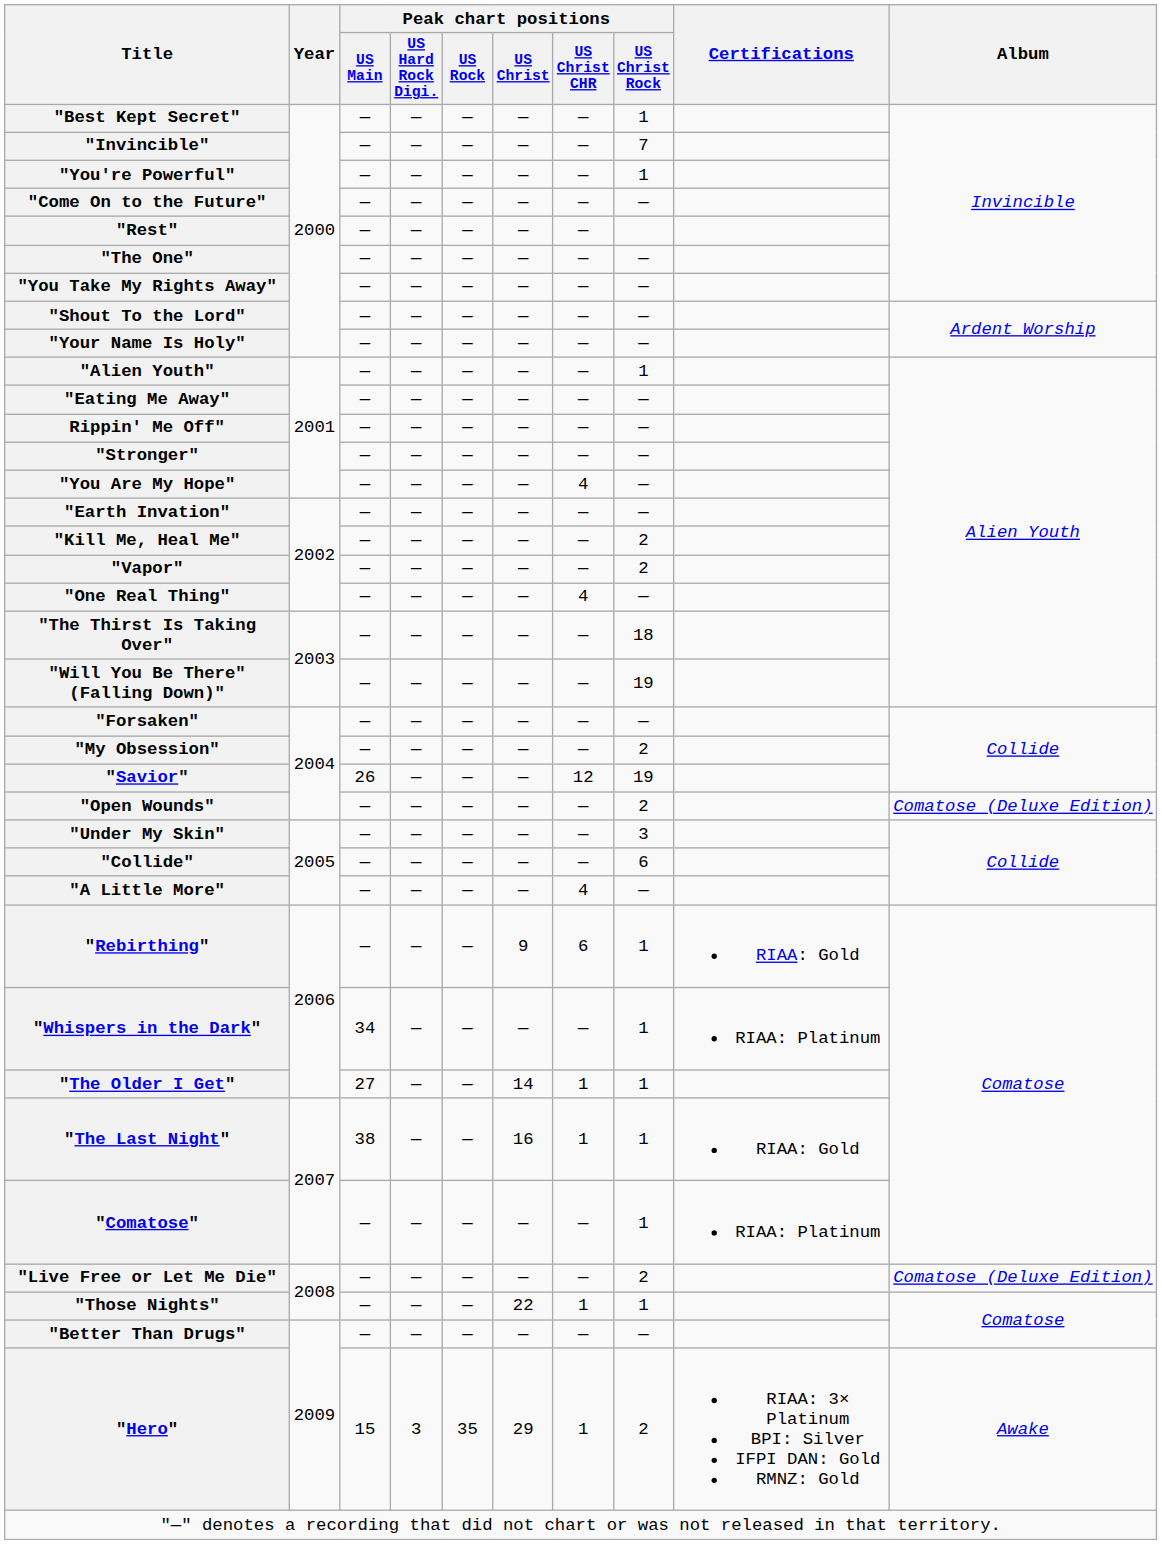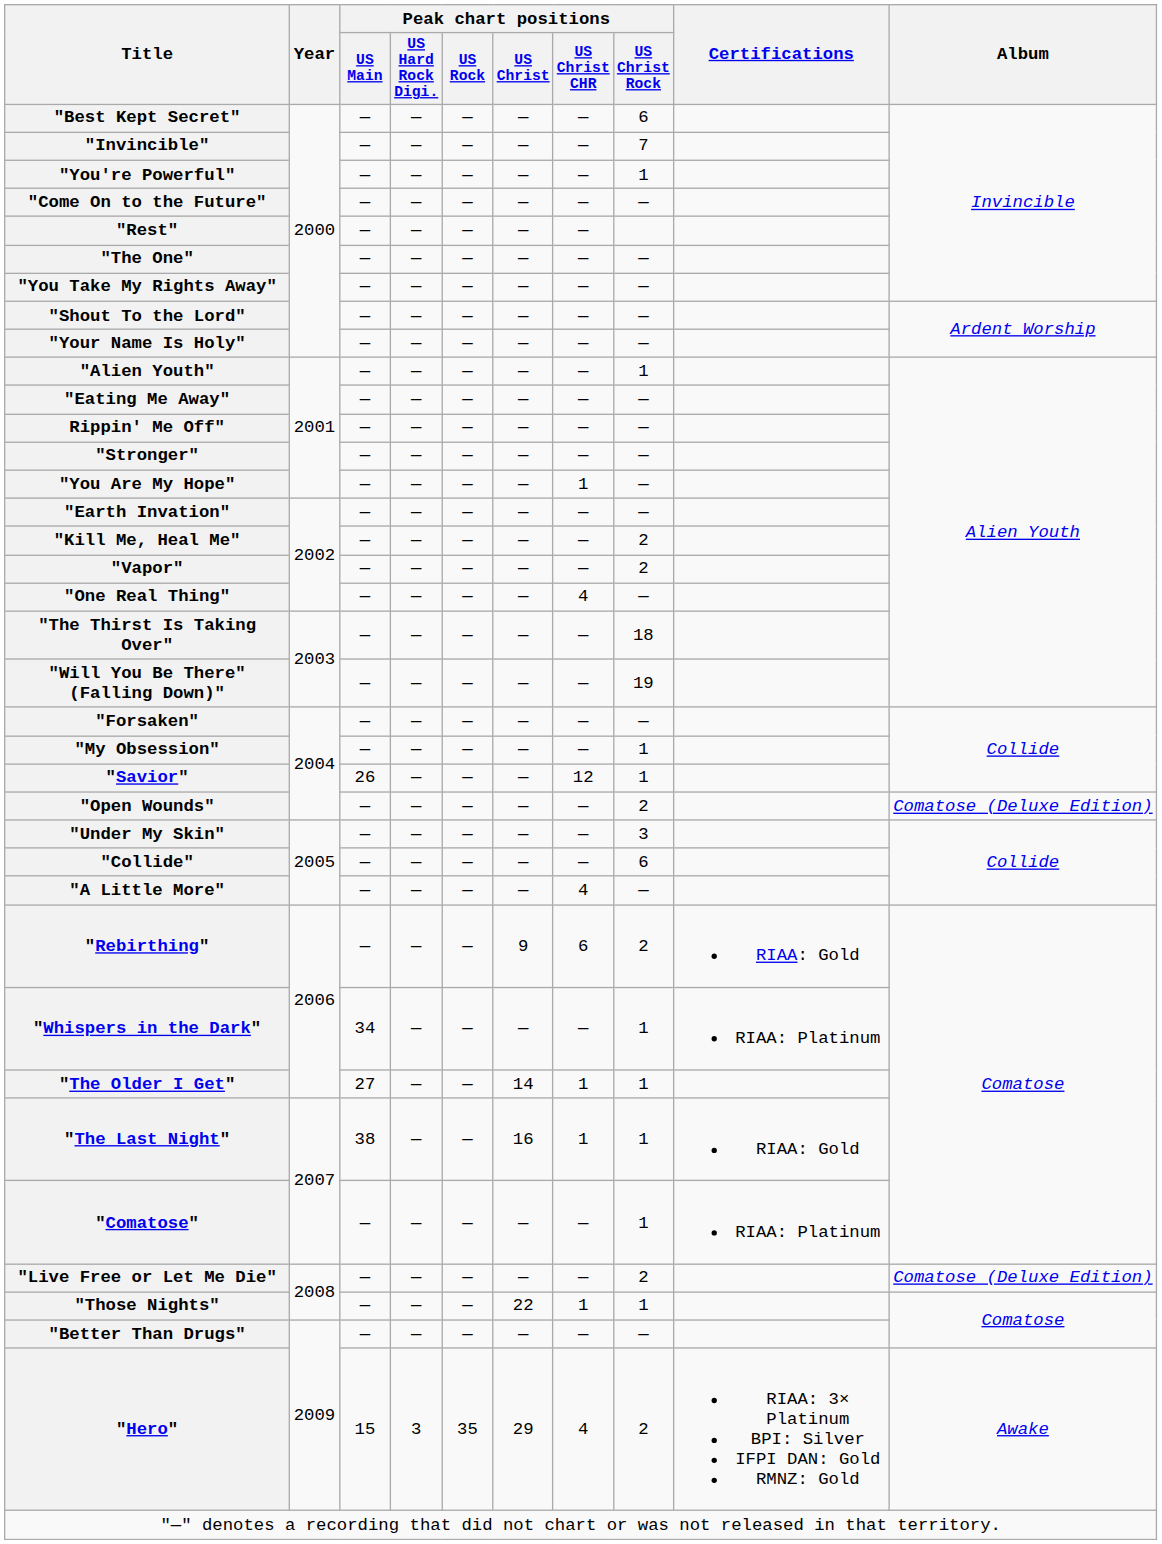 <table class="wikitable plainrowheaders" style="text-align:center;">
 <tr>
 <th rowspan="2" scope="col" style="width:16em;">Title</th>
 <th rowspan="2" scope="col">Year</th>
 <th colspan="6" scope="col">Peak chart positions</th>
 <th rowspan="2" scope="col" style="width:12em;"><a href='#'>Certifications</a></th>
 <th rowspan="2" scope="col">Album</th>
 </tr>
 <tr>
 <th scope="col" style="width:3em;font-size:85%;"><a href='#'>US<br>Main</a><br></th>
 <th scope="col" style="width:3em;font-size:85%;"><a href='#'>US<br>Hard<br>Rock<br>Digi.</a></th>
 <th scope="col" style="width:3em;font-size:85%;"><a href='#'>US<br>Rock</a><br></th>
 <th scope="col" style="width:3em;font-size:85%;"><a href='#'>US<br>Christ</a><br></th>
 <th scope="col" style="width:3em;font-size:85%;"><a href='#'>US<br>Christ<br>CHR</a><br></th>
 <th scope="col" style="width:3em;font-size:85%;"><a href='#'>US<br>Christ<br>Rock</a><br></th>
 </tr>
 <tr>
 <th scope="row">"Best Kept Secret"</th>
 <td rowspan="9">2000</td>
 <td>—</td>
 <td>—</td>
 <td>—</td>
 <td>—</td>
 <td>—</td>
-<td>1</td>
+<td>6</td>
 <td></td>
 <td rowspan="7"><em><a href='#'>Invincible</a></em></td>
 </tr>
 <tr>
 <th scope="row">"Invincible"</th>
 <td>—</td>
 <td>—</td>
 <td>—</td>
 <td>—</td>
 <td>—</td>
 <td>7</td>
 <td></td>
 </tr>
 <tr>
 <th scope="row">"You're Powerful"</th>
 <td>—</td>
 <td>—</td>
 <td>—</td>
 <td>—</td>
 <td>—</td>
 <td>1</td>
 <td></td>
 </tr>
 <tr>
 <th scope="row">"Come On to the Future"</th>
 <td>—</td>
 <td>—</td>
 <td>—</td>
 <td>—</td>
 <td>—</td>
 <td>—</td>
 <td></td>
 </tr>
 <tr>
 <th scope="row">"Rest"</th>
 <td>—</td>
 <td>—</td>
 <td>—</td>
 <td>—</td>
 <td>—</td>
 <td></td>
 </tr>
 <tr>
 <th scope="row">"The One"</th>
 <td>—</td>
 <td>—</td>
 <td>—</td>
 <td>—</td>
 <td>—</td>
 <td>—</td>
 <td></td>
 </tr>
 <tr>
 <th scope="row">"You Take My Rights Away"</th>
 <td>—</td>
 <td>—</td>
 <td>—</td>
 <td>—</td>
 <td>—</td>
 <td>—</td>
 <td></td>
 </tr>
 <tr>
 <th scope="row">"Shout To the Lord"</th>
 <td>—</td>
 <td>—</td>
 <td>—</td>
 <td>—</td>
 <td>—</td>
 <td>—</td>
 <td></td>
 <td rowspan="2"><em><a href='#'>Ardent Worship</a></em></td>
 </tr>
 <tr>
 <th scope="row">"Your Name Is Holy"</th>
 <td>—</td>
 <td>—</td>
 <td>—</td>
 <td>—</td>
 <td>—</td>
 <td>—</td>
 <td></td>
 </tr>
 <tr>
 <th scope="row">"Alien Youth"</th>
 <td rowspan="5">2001</td>
 <td>—</td>
 <td>—</td>
 <td>—</td>
 <td>—</td>
 <td>—</td>
 <td>1</td>
 <td></td>
 <td rowspan="11"><em><a href='#'>Alien Youth</a></em></td>
 </tr>
 <tr>
 <th scope="row">"Eating Me Away"</th>
 <td>—</td>
 <td>—</td>
 <td>—</td>
 <td>—</td>
 <td>—</td>
 <td>—</td>
 <td></td>
 </tr>
 <tr>
 <th scope="row">Rippin' Me Off"</th>
 <td>—</td>
 <td>—</td>
 <td>—</td>
 <td>—</td>
 <td>—</td>
 <td>—</td>
 <td></td>
 </tr>
 <tr>
 <th scope="row">"Stronger"</th>
 <td>—</td>
 <td>—</td>
 <td>—</td>
 <td>—</td>
 <td>—</td>
 <td>—</td>
 <td></td>
 </tr>
 <tr>
 <th scope="row">"You Are My Hope"</th>
 <td>—</td>
 <td>—</td>
 <td>—</td>
 <td>—</td>
-<td>4</td>
+<td>1</td>
 <td>—</td>
 <td></td>
 </tr>
 <tr>
 <th scope="row">"Earth Invation"</th>
 <td rowspan="4">2002</td>
 <td>—</td>
 <td>—</td>
 <td>—</td>
 <td>—</td>
 <td>—</td>
 <td>—</td>
 <td></td>
 </tr>
 <tr>
 <th scope="row">"Kill Me, Heal Me"</th>
 <td>—</td>
 <td>—</td>
 <td>—</td>
 <td>—</td>
 <td>—</td>
 <td>2</td>
 <td></td>
 </tr>
 <tr>
 <th scope="row">"Vapor"</th>
 <td>—</td>
 <td>—</td>
 <td>—</td>
 <td>—</td>
 <td>—</td>
 <td>2</td>
 <td></td>
 </tr>
 <tr>
 <th scope="row">"One Real Thing"</th>
 <td>—</td>
 <td>—</td>
 <td>—</td>
 <td>—</td>
 <td>4</td>
 <td>—</td>
 <td></td>
 </tr>
 <tr>
 <th scope="row">"The Thirst Is Taking Over"</th>
 <td rowspan="2">2003</td>
 <td>—</td>
 <td>—</td>
 <td>—</td>
 <td>—</td>
 <td>—</td>
 <td>18</td>
 <td></td>
 </tr>
 <tr>
 <th scope="row">"Will You Be There" (Falling Down)"</th>
 <td>—</td>
 <td>—</td>
 <td>—</td>
 <td>—</td>
 <td>—</td>
 <td>19</td>
 <td></td>
 </tr>
 <tr>
 <th scope="row">"Forsaken"</th>
 <td rowspan="4">2004</td>
 <td>—</td>
 <td>—</td>
 <td>—</td>
 <td>—</td>
 <td>—</td>
 <td>—</td>
 <td></td>
 <td rowspan="3"><em><a href='#'>Collide</a></em></td>
 </tr>
 <tr>
 <th scope="row">"My Obsession"</th>
 <td>—</td>
 <td>—</td>
 <td>—</td>
 <td>—</td>
 <td>—</td>
-<td>2</td>
+<td>1</td>
 <td></td>
 </tr>
 <tr>
 <th scope="row">"<a href='#'>Savior</a>"</th>
 <td>26</td>
 <td>—</td>
 <td>—</td>
 <td>—</td>
 <td>12</td>
-<td>19</td>
+<td>1</td>
 <td></td>
 </tr>
 <tr>
 <th scope="row">"Open Wounds"</th>
 <td>—</td>
 <td>—</td>
 <td>—</td>
 <td>—</td>
 <td>—</td>
 <td>2</td>
 <td></td>
 <td><em><a href='#'>Comatose (Deluxe Edition)</a></em></td>
 </tr>
 <tr>
 <th scope="row">"Under My Skin"</th>
 <td rowspan="3">2005</td>
 <td>—</td>
 <td>—</td>
 <td>—</td>
 <td>—</td>
 <td>—</td>
 <td>3</td>
 <td></td>
 <td rowspan="3"><em><a href='#'>Collide</a></em></td>
 </tr>
 <tr>
 <th scope="row">"Collide"</th>
 <td>—</td>
 <td>—</td>
 <td>—</td>
 <td>—</td>
 <td>—</td>
 <td>6</td>
 <td></td>
 </tr>
 <tr>
 <th scope="row">"A Little More"</th>
 <td>—</td>
 <td>—</td>
 <td>—</td>
 <td>—</td>
 <td>4</td>
 <td>—</td>
 <td></td>
 </tr>
 <tr>
 <th scope="row">"<a href='#'>Rebirthing</a>"</th>
 <td rowspan="3">2006</td>
 <td>—</td>
 <td>—</td>
 <td>—</td>
 <td>9</td>
 <td>6</td>
-<td>1</td>
+<td>2</td>
 <td><br><ul><li><a href='#'>RIAA</a>: Gold</li></ul></td>
 <td rowspan="5"><em><a href='#'>Comatose</a></em></td>
 </tr>
 <tr>
 <th scope="row">"<a href='#'>Whispers in the Dark</a>"</th>
 <td>34</td>
 <td>—</td>
 <td>—</td>
 <td>—</td>
 <td>—</td>
 <td>1</td>
 <td><br><ul><li>RIAA: Platinum</li></ul></td>
 </tr>
 <tr>
 <th scope="row">"<a href='#'>The Older I Get</a>"</th>
 <td>27</td>
 <td>—</td>
 <td>—</td>
 <td>14</td>
 <td>1</td>
 <td>1</td>
 <td></td>
 </tr>
 <tr>
 <th scope="row">"<a href='#'>The Last Night</a>"</th>
 <td rowspan="2">2007</td>
 <td>38</td>
 <td>—</td>
 <td>—</td>
 <td>16</td>
 <td>1</td>
 <td>1</td>
 <td><br><ul><li>RIAA: Gold</li></ul></td>
 </tr>
 <tr>
 <th scope="row">"<a href='#'>Comatose</a>"</th>
 <td>—</td>
 <td>—</td>
 <td>—</td>
 <td>—</td>
 <td>—</td>
 <td>1</td>
 <td><br><ul><li>RIAA: Platinum</li></ul></td>
 </tr>
 <tr>
 <th scope="row">"Live Free or Let Me Die"</th>
 <td rowspan="2">2008</td>
 <td>—</td>
 <td>—</td>
 <td>—</td>
 <td>—</td>
 <td>—</td>
 <td>2</td>
 <td></td>
 <td><em><a href='#'>Comatose (Deluxe Edition)</a></em></td>
 </tr>
 <tr>
 <th scope="row">"Those Nights"</th>
 <td>—</td>
 <td>—</td>
 <td>—</td>
 <td>22</td>
 <td>1</td>
 <td>1</td>
 <td></td>
 <td rowspan="2"><em><a href='#'>Comatose</a></em></td>
 </tr>
 <tr>
 <th scope="row">"Better Than Drugs"</th>
 <td rowspan="2">2009</td>
 <td>—</td>
 <td>—</td>
 <td>—</td>
 <td>—</td>
 <td>—</td>
 <td>—</td>
 <td></td>
 </tr>
 <tr>
 <th scope="row">"<a href='#'>Hero</a>"</th>
 <td>15</td>
 <td>3</td>
 <td>35</td>
 <td>29</td>
-<td>1</td>
+<td>4</td>
 <td>2</td>
 <td><br><ul><li>RIAA: 3× Platinum</li><li>BPI: Silver</li><li>IFPI DAN: Gold</li><li>RMNZ: Gold</li></ul></td>
 <td><a href='#'><em>Awake</em></a></td>
 </tr>
 <tr>
 <td colspan="10">"—" denotes a recording that did not chart or was not released in that territory.</td>
 </tr>
 </table>
